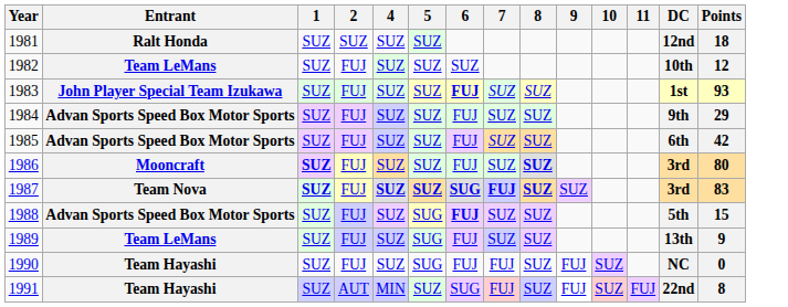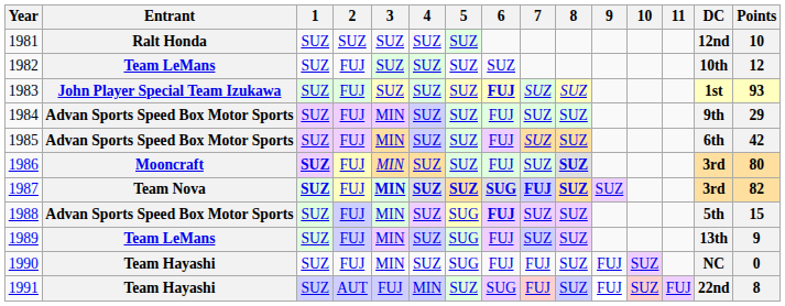 <table class="wikitable" style="text-align:center; font-size:85%">
 <tr>
 <th>Year</th>
 <th>Entrant</th>
 <th>1</th>
 <th>2</th>
+<th>3</th>
 <th>4</th>
 <th>5</th>
 <th>6</th>
 <th>7</th>
 <th>8</th>
 <th>9</th>
 <th>10</th>
 <th>11</th>
 <th>DC</th>
 <th>Points</th>
 </tr>
 <tr>
 <td>1981</td>
 <th>Ralt Honda</th>
 <td><a href='#'>SUZ</a></td>
 <td><a href='#'>SUZ</a></td>
 <td><a href='#'>SUZ</a></td>
+<td><a href='#'>SUZ</a></td>
 <td style="background:#DFFFDF;"><a href='#'>SUZ</a><br></td>
 <td></td>
 <td></td>
 <td></td>
 <td></td>
 <td></td>
 <td></td>
 <th>12nd</th>
-<th>18</th>
+<th>10</th>
 </tr>
 <tr>
 <td>1982</td>
 <th><a href='#'>Team LeMans</a></th>
 <td><a href='#'>SUZ</a></td>
 <td><a href='#'>FUJ</a></td>
+<td style="background:#DFFFDF;"><a href='#'>SUZ</a><br></td>
 <td style="background:#DFFFDF;"><a href='#'>SUZ</a><br></td>
 <td><a href='#'>SUZ</a></td>
 <td><a href='#'>SUZ</a></td>
 <td></td>
 <td></td>
 <td></td>
 <td></td>
 <td></td>
 <th>10th</th>
 <th>12</th>
 </tr>
 <tr>
 <td>1983</td>
 <th><a href='#'>John Player Special Team Izukawa</a></th>
 <td style="background:#DFFFDF;"><a href='#'>SUZ</a><br></td>
 <td style="background:#DFFFDF;"><a href='#'>FUJ</a><br></td>
+<td style="background:#FFFFBF;"><a href='#'>SUZ</a><br></td>
 <td style="background:#DFFFDF;"><a href='#'>SUZ</a><br></td>
 <td style="background:#FFFFBF;"><a href='#'>SUZ</a><br></td>
 <td style="background:#FFFFBF;"><a href='#'><strong>FUJ</strong></a><br></td>
 <td style="background:#DFFFDF;"><a href='#'><em>SUZ</em></a><br></td>
 <td style="background:#FFFFBF;"><a href='#'><em>SUZ</em></a><br></td>
 <td></td>
 <td></td>
 <td></td>
 <td style="background:#FFFFBF;"><strong>1st</strong></td>
 <td style="background:#FFFFBF;"><strong>93</strong></td>
 </tr>
 <tr>
 <td>1984</td>
 <th>Advan Sports Speed Box Motor Sports</th>
 <td style="background:#EFCFFF;"><a href='#'>SUZ</a><br></td>
 <td style="background:#EFCFFF;"><a href='#'>FUJ</a><br></td>
+<td style="background:#EFCFFF;"><a href='#'>MIN</a><br></td>
 <td style="background:#CFCFFF;"><a href='#'>SUZ</a><br></td>
 <td style="background:#DFFFDF;"><a href='#'>SUZ</a><br></td>
 <td style="background:#DFFFDF;"><a href='#'>FUJ</a><br></td>
 <td style="background:#DFFFDF;"><a href='#'>SUZ</a><br></td>
 <td style="background:#DFFFDF;"><a href='#'>SUZ</a><br></td>
 <td></td>
 <td></td>
 <td></td>
 <th>9th</th>
 <th>29</th>
 </tr>
 <tr>
 <td>1985</td>
 <th>Advan Sports Speed Box Motor Sports</th>
 <td style="background:#EFCFFF;"><a href='#'>SUZ</a><br></td>
 <td style="background:#EFCFFF;"><a href='#'>FUJ</a><br></td>
+<td style="background:#FFDF9F;"><a href='#'>MIN</a><br></td>
 <td style="background:#CFCFFF;"><a href='#'>SUZ</a><br></td>
 <td style="background:#DFFFDF;"><a href='#'>SUZ</a><br></td>
 <td style="background:#EFCFFF;"><a href='#'>FUJ</a><br></td>
 <td style="background:#FFDF9F;"><a href='#'><em>SUZ</em></a><br></td>
 <td style="background:#FFDF9F;"><a href='#'>SUZ</a><br></td>
 <td></td>
 <td></td>
 <td></td>
 <th>6th</th>
 <th>42</th>
 </tr>
 <tr>
 <td><a href='#'>1986</a></td>
 <th><a href='#'>Mooncraft</a></th>
 <td style="background:#EFCFFF;"><a href='#'><strong>SUZ</strong></a><br></td>
 <td style="background:#FFFFBF;"><a href='#'>FUJ</a><br></td>
+<td style="background:#FFDF9F;"><a href='#'><em>MIN</em></a><br></td>
 <td style="background:#FFDF9F;"><a href='#'>SUZ</a><br></td>
 <td style="background:#DFFFDF;"><a href='#'>SUZ</a><br></td>
 <td style="background:#DFFFDF;"><a href='#'>FUJ</a><br></td>
 <td style="background:#DFFFDF;"><a href='#'>SUZ</a><br></td>
 <td style="background:#DFDFDF;"><a href='#'><strong>SUZ</strong></a><br></td>
 <td></td>
 <td></td>
 <td></td>
 <td style="background:#FFDF9F;"><strong>3rd</strong></td>
 <td style="background:#FFDF9F;"><strong>80</strong></td>
 </tr>
 <tr>
 <td><a href='#'>1987</a></td>
 <th>Team Nova</th>
 <td style="background:#DFFFDF;"><a href='#'><strong>SUZ</strong></a><br></td>
 <td style="background:#FFFFBF;"><a href='#'>FUJ</a><br></td>
+<td style="background:#DFFFDF;"><a href='#'><strong>MIN</strong></a><br></td>
 <td style="background:#DFDFDF;"><a href='#'><strong>SUZ</strong></a><br></td>
 <td style="background:#FFDF9F;"><a href='#'><strong>SUZ</strong></a><br></td>
 <td style="background:#DFDFDF;"><strong><a href='#'>SUG</a></strong><br></td>
 <td style="background:#CFCFFF;"><a href='#'><strong>FUJ</strong></a><br></td>
 <td style="background:#FFDF9F;"><a href='#'><strong>SUZ</strong></a><br></td>
 <td style="background:#EFCFFF;"><a href='#'>SUZ</a><br></td>
 <td></td>
 <td></td>
 <td style="background:#FFDF9F;"><strong>3rd</strong></td>
-<td style="background:#FFDF9F;"><strong>83</strong></td>
+<td style="background:#FFDF9F;"><strong>82</strong></td>
 </tr>
 <tr>
 <td><a href='#'>1988</a></td>
 <th>Advan Sports Speed Box Motor Sports</th>
 <td style="background:#DFFFDF;"><a href='#'>SUZ</a><br></td>
 <td style="background:#CFCFFF;"><a href='#'>FUJ</a><br></td>
+<td style="background:#DFFFDF;"><a href='#'>MIN</a><br></td>
 <td style="background:#EFCFFF;"><a href='#'>SUZ</a><br></td>
 <td style="background:#FFFFBF;"><a href='#'>SUG</a><br></td>
 <td style="background:#EFCFFF;"><a href='#'><strong>FUJ</strong></a><br></td>
 <td style="background:#EFCFFF;"><a href='#'>SUZ</a><br></td>
 <td style="background:#EFCFFF;"><a href='#'>SUZ</a><br></td>
 <td></td>
 <td></td>
 <td></td>
 <th>5th</th>
 <th>15</th>
 </tr>
 <tr>
 <td><a href='#'>1989</a></td>
 <th><a href='#'>Team LeMans</a></th>
 <td style="background:#DFFFDF;"><a href='#'>SUZ</a><br></td>
 <td style="background:#CFCFFF;"><a href='#'>FUJ</a><br></td>
+<td style="background:#EFCFFF;"><a href='#'>MIN</a><br></td>
 <td style="background:#CFCFFF;"><a href='#'>SUZ</a><br></td>
 <td style="background:#DFFFDF;"><a href='#'>SUG</a><br></td>
 <td style="background:#EFCFFF;"><a href='#'>FUJ</a><br></td>
 <td style="background:#CFCFFF;"><a href='#'>SUZ</a><br></td>
 <td style="background:#EFCFFF;"><a href='#'>SUZ</a><br></td>
 <td></td>
 <td></td>
 <td></td>
 <th>13th</th>
 <th>9</th>
 </tr>
 <tr>
 <td><a href='#'>1990</a></td>
 <th>Team Hayashi</th>
 <td><a href='#'>SUZ</a></td>
 <td><a href='#'>FUJ</a></td>
+<td><a href='#'>MIN</a></td>
 <td><a href='#'>SUZ</a></td>
 <td><a href='#'>SUG</a></td>
 <td><a href='#'>FUJ</a></td>
 <td><a href='#'>FUJ</a></td>
 <td><a href='#'>SUZ</a></td>
 <td><a href='#'>FUJ</a></td>
 <td style="background:#EFCFFF;"><a href='#'>SUZ</a><br></td>
 <td></td>
 <th>NC</th>
 <th>0</th>
 </tr>
 <tr>
 <td><a href='#'>1991</a></td>
 <th>Team Hayashi</th>
 <td style="background:#CFCFFF;"><a href='#'>SUZ</a><br></td>
 <td style="background:#CFCFFF;"><a href='#'>AUT</a><br></td>
+<td style="background:#CFCFFF;"><a href='#'>FUJ</a><br></td>
 <td style="background:#CFCFFF;"><a href='#'>MIN</a><br></td>
 <td style="background:#DFFFDF;"><a href='#'>SUZ</a><br></td>
 <td style="background:#EFCFFF;"><a href='#'>SUG</a><br></td>
 <td style="background:#FFCFCF;"><a href='#'>FUJ</a><br></td>
 <td style="background:#CFCFFF;"><a href='#'>SUZ</a><br></td>
 <td style="background:#FFFFFF;"><a href='#'>FUJ</a><br></td>
 <td style="background:#FFCFCF;"><a href='#'>SUZ</a><br></td>
 <td style="background:#EFCFFF;"><a href='#'>FUJ</a><br></td>
 <th>22nd</th>
 <th>8</th>
 </tr>
 </table>
